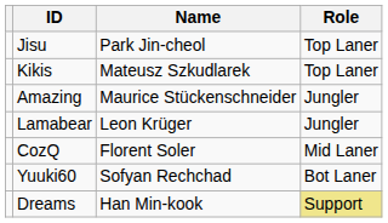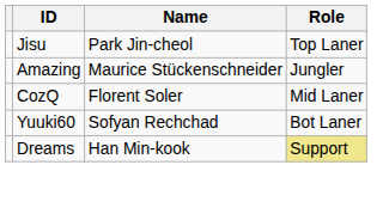 <table class="wikitable">
 <tr>
 <th></th>
 <th>ID</th>
 <th>Name</th>
 <th>Role</th>
 </tr>
 <tr>
 <td></td>
 <td>Jisu</td>
 <td>Park Jin-cheol</td>
 <td>Top Laner</td>
 </tr>
 <tr>
 <td></td>
-<td>Kikis</td>
-<td>Mateusz Szkudlarek</td>
-<td>Top Laner</td>
-</tr>
-<tr>
-<td></td>
 <td>Amazing</td>
 <td>Maurice Stückenschneider</td>
-<td>Jungler</td>
-</tr>
-<tr>
-<td></td>
-<td>Lamabear</td>
-<td>Leon Krüger</td>
 <td>Jungler</td>
 </tr>
 <tr>
 <td></td>
 <td>CozQ</td>
 <td>Florent Soler</td>
 <td>Mid Laner</td>
 </tr>
 <tr>
 <td></td>
 <td>Yuuki60</td>
 <td>Sofyan Rechchad</td>
 <td>Bot Laner</td>
 </tr>
 <tr>
 <td></td>
 <td>Dreams</td>
 <td>Han Min-kook</td>
 <td style="background: khaki;">Support</td>
 </tr>
 </table>
